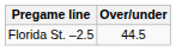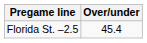 <table class="wikitable">
 <tr align="center">
 <th style=>Pregame line</th>
 <th style=>Over/under</th>
 </tr>
 <tr align="center">
 <td>Florida St. –2.5</td>
-<td>44.5</td>
+<td>45.4</td>
 </tr>
 </table>
